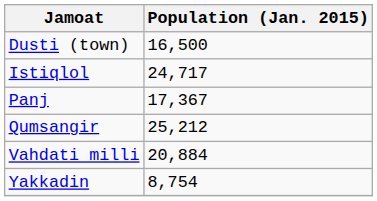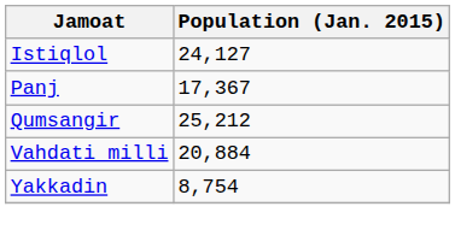 <table class="wikitable sortable">
 <tr>
 <th>Jamoat</th>
 <th>Population (Jan. 2015)</th>
 </tr>
 <tr>
-<td><a href='#'>Dusti</a> (town)</td>
-<td>16,500</td>
-</tr>
-<tr>
 <td><a href='#'>Istiqlol</a></td>
-<td>24,717</td>
+<td>24,127</td>
 </tr>
 <tr>
 <td><a href='#'>Panj</a></td>
 <td>17,367</td>
 </tr>
 <tr>
 <td><a href='#'>Qumsangir</a></td>
 <td>25,212</td>
 </tr>
 <tr>
 <td><a href='#'>Vahdati milli</a></td>
 <td>20,884</td>
 </tr>
 <tr>
 <td><a href='#'>Yakkadin</a></td>
 <td>8,754</td>
 </tr>
 <tr>
 </tr>
 </table>
